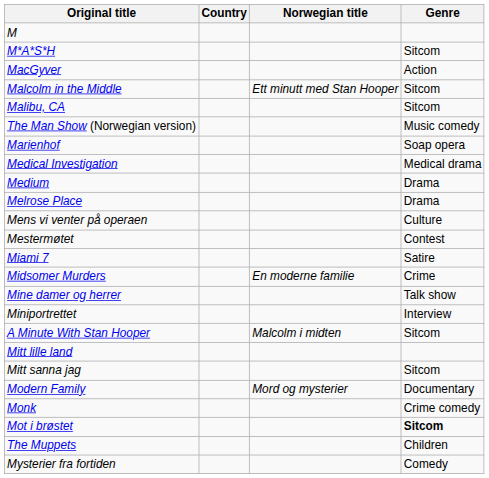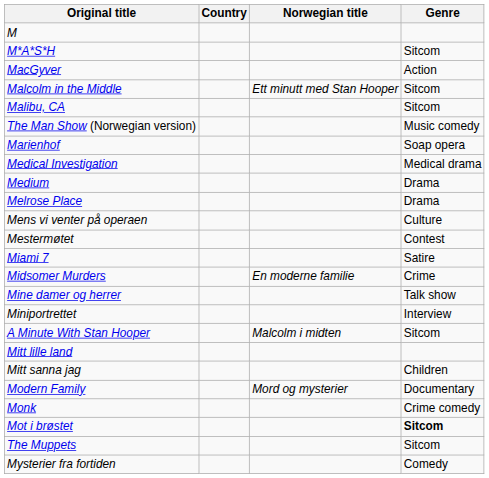 <table class="wikitable sortable">
 <tr>
 <th>Original title</th>
 <th>Country</th>
 <th>Norwegian title</th>
 <th>Genre</th>
 </tr>
 <tr>
 <td><em>M</em></td>
 <td></td>
 <td></td>
 <td></td>
 </tr>
 <tr>
 <td><em><a href='#'>M*A*S*H</a></em></td>
 <td></td>
 <td></td>
 <td>Sitcom</td>
 </tr>
 <tr>
 <td><em><a href='#'>MacGyver</a></em></td>
 <td></td>
 <td></td>
 <td>Action</td>
 </tr>
 <tr>
 <td><em><a href='#'>Malcolm in the Middle</a></em></td>
 <td></td>
 <td><em>Ett minutt med Stan Hooper</em></td>
 <td>Sitcom</td>
 </tr>
 <tr>
 <td><em><a href='#'>Malibu, CA</a></em></td>
 <td></td>
 <td></td>
 <td>Sitcom</td>
 </tr>
 <tr>
 <td><em><a href='#'>The Man Show</a></em> (Norwegian version)</td>
 <td></td>
 <td></td>
 <td>Music comedy</td>
 </tr>
 <tr>
 <td><em><a href='#'>Marienhof</a></em></td>
 <td></td>
 <td></td>
 <td>Soap opera</td>
 </tr>
 <tr>
 <td><em><a href='#'>Medical Investigation</a></em></td>
 <td></td>
 <td></td>
 <td>Medical drama</td>
 </tr>
 <tr>
 <td><em><a href='#'>Medium</a></em></td>
 <td></td>
 <td></td>
 <td>Drama</td>
 </tr>
 <tr>
 <td><em><a href='#'>Melrose Place</a></em></td>
 <td></td>
 <td></td>
 <td>Drama</td>
 </tr>
 <tr>
 <td><em>Mens vi venter på operaen</em></td>
 <td></td>
 <td></td>
 <td>Culture</td>
 </tr>
 <tr>
 <td><em>Mestermøtet</em></td>
 <td></td>
 <td></td>
 <td>Contest</td>
 </tr>
 <tr>
 <td><em><a href='#'>Miami 7</a></em></td>
 <td></td>
 <td></td>
 <td>Satire</td>
 </tr>
 <tr>
 <td><em><a href='#'>Midsomer Murders</a></em></td>
 <td></td>
 <td><em>En moderne familie</em></td>
 <td>Crime</td>
 </tr>
 <tr>
 <td><em><a href='#'>Mine damer og herrer</a></em></td>
 <td></td>
 <td></td>
 <td>Talk show</td>
 </tr>
 <tr>
 <td><em>Miniportrettet</em></td>
 <td></td>
 <td></td>
 <td>Interview</td>
 </tr>
 <tr>
 <td><em><a href='#'>A Minute With Stan Hooper</a></em></td>
 <td></td>
 <td><em>Malcolm i midten</em></td>
 <td>Sitcom</td>
 </tr>
 <tr>
 <td><em><a href='#'>Mitt lille land</a></em></td>
 <td></td>
 <td></td>
 <td></td>
 </tr>
 <tr>
 <td><em>Mitt sanna jag</em></td>
 <td></td>
 <td></td>
-<td>Sitcom</td>
+<td>Children</td>
 </tr>
 <tr>
 <td><em><a href='#'>Modern Family</a></em></td>
 <td></td>
 <td><em>Mord og mysterier</em></td>
 <td>Documentary</td>
 </tr>
 <tr>
 <td><em><a href='#'>Monk</a></em></td>
 <td></td>
 <td></td>
 <td>Crime comedy</td>
 </tr>
 <tr>
 <td><em><a href='#'>Mot i brøstet</a></em></td>
 <td></td>
 <td></td>
 <td><strong>Sitcom</strong></td>
 </tr>
 <tr>
 <td><em><a href='#'>The Muppets</a></em></td>
 <td></td>
 <td></td>
-<td>Children</td>
+<td>Sitcom</td>
 </tr>
 <tr>
 <td><em>Mysterier fra fortiden</em></td>
 <td></td>
 <td></td>
 <td>Comedy</td>
 </tr>
 </table>
